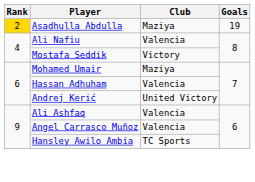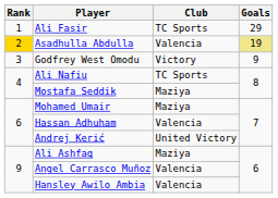 <table class="wikitable" style="text-align:center">
 <tr>
 <th>Rank</th>
 <th>Player</th>
 <th>Club</th>
 <th>Goals</th>
 </tr>
 <tr>
+<td>1</td>
+<td align="left"> <a href='#'>Ali Fasir</a></td>
+<td align="left">TC Sports</td>
+<td>29</td>
+</tr>
+<tr>
 <td style="background: gold;">2</td>
 <td align="left"> <a href='#'>Asadhulla Abdulla</a></td>
-<td align="left">Maziya</td>
-<td>19</td>
+<td align="left">Valencia</td>
+<td style="background: khaki;">19</td>
+</tr>
+<tr>
+<td>3</td>
+<td align="left"> Godfrey West Omodu</td>
+<td align="left">Victory</td>
+<td>9</td>
 </tr>
 <tr>
 <td rowspan="2">4</td>
 <td align="left"> <a href='#'>Ali Nafiu</a></td>
-<td align="left">Valencia</td>
+<td align="left">TC Sports</td>
 <td rowspan="2">8</td>
 </tr>
 <tr>
 <td align="left"> <a href='#'>Mostafa Seddik</a></td>
-<td align="left">Victory</td>
+<td align="left">Maziya</td>
 </tr>
 <tr>
 <td rowspan="3">6</td>
 <td align="left"> <a href='#'>Mohamed Umair</a></td>
 <td align="left">Maziya</td>
 <td rowspan="3">7</td>
 </tr>
 <tr>
 <td align="left"> <a href='#'>Hassan Adhuham</a></td>
 <td align="left">Valencia</td>
 </tr>
 <tr>
 <td align="left"> <a href='#'>Andrej Kerić</a></td>
 <td align="left">United Victory</td>
 </tr>
 <tr>
 <td rowspan="3">9</td>
 <td align="left"> <a href='#'>Ali Ashfaq</a></td>
-<td align="left">Valencia</td>
+<td align="left">Maziya</td>
 <td rowspan="3">6</td>
 </tr>
 <tr>
 <td align="left"> <a href='#'>Angel Carrasco Muñoz</a></td>
 <td align="left">Valencia</td>
 </tr>
 <tr>
 <td align="left"> <a href='#'>Hansley Awilo Ambia</a></td>
-<td align="left">TC Sports</td>
+<td align="left">Valencia</td>
 </tr>
 </table>
